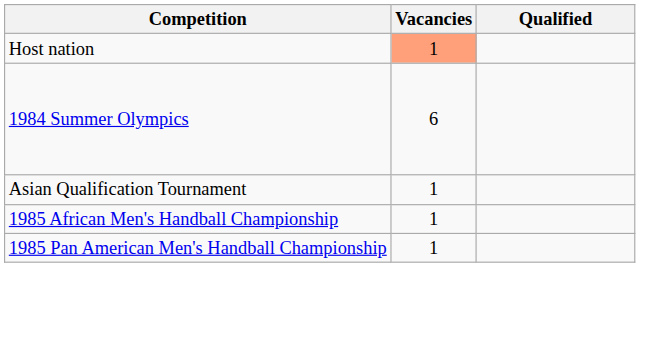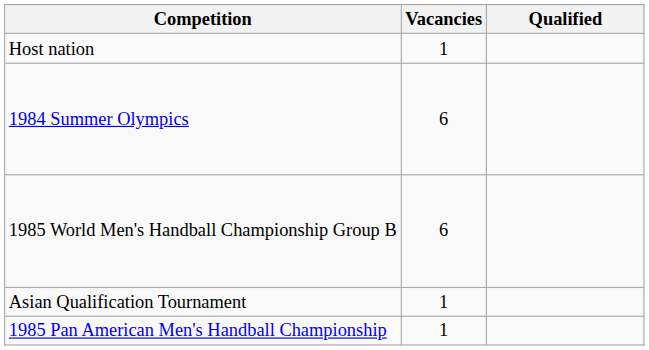 <table class="wikitable">
 <tr>
 <th>Competition</th>
 <th>Vacancies</th>
 <th width="130px">Qualified</th>
 </tr>
 <tr>
 <td>Host nation</td>
-<td style="background: lightsalmon; text-align:center;">1</td>
+<td style="text-align:center;">1</td>
 <td></td>
 </tr>
 <tr>
 <td><a href='#'>1984 Summer Olympics</a></td>
+<td style="text-align:center;">6</td>
+<td><br><br><br><br><br></td>
+</tr>
+<tr>
+<td>1985 World Men's Handball Championship Group B</td>
 <td style="text-align:center;">6</td>
 <td><br><br><br><br><br></td>
 </tr>
 <tr>
 <td>Asian Qualification Tournament</td>
 <td style="text-align:center;">1</td>
 <td></td>
 </tr>
 <tr>
-<td><a href='#'>1985 African Men's Handball Championship</a></td>
-<td style="text-align:center;">1</td>
-<td></td>
-</tr>
-<tr>
 <td><a href='#'>1985 Pan American Men's Handball Championship</a></td>
 <td style="text-align:center;">1</td>
 <td></td>
 </tr>
 </table>
